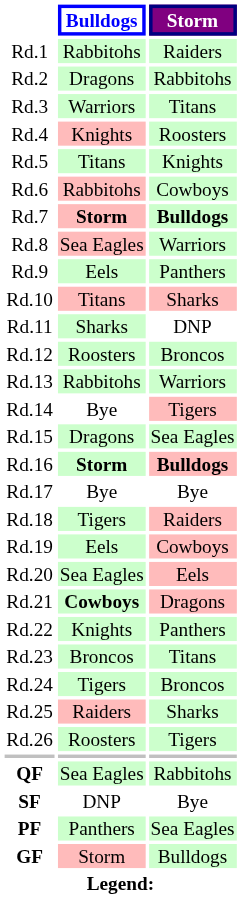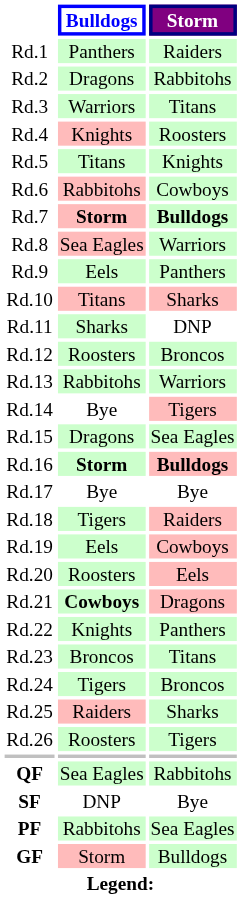 <table style="float:left; font-size:70%; text-align:center; height:30px; padding:10px;">
 <tr>
 <th></th>
 <th style="border: 2px solid blue; background: white; color: blue">Bulldogs</th>
 <th style="border: 2px solid navy; background: purple; color: white">Storm</th>
 </tr>
 <tr>
 <td>Rd.1</td>
-<td style="background:#cfc;">Rabbitohs</td>
+<td style="background:#cfc;">Panthers</td>
 <td style="background:#cfc;">Raiders</td>
 </tr>
 <tr>
 <td>Rd.2</td>
 <td style="background:#cfc;">Dragons</td>
 <td style="background:#cfc;">Rabbitohs</td>
 </tr>
 <tr>
 <td>Rd.3</td>
 <td style="background:#cfc;">Warriors</td>
 <td style="background:#cfc;">Titans</td>
 </tr>
 <tr>
 <td>Rd.4</td>
 <td style="background:#fbb;">Knights</td>
 <td style="background:#cfc;">Roosters</td>
 </tr>
 <tr>
 <td>Rd.5</td>
 <td style="background:#cfc;">Titans</td>
 <td style="background:#cfc;">Knights</td>
 </tr>
 <tr>
 <td>Rd.6</td>
 <td style="background:#fbb;">Rabbitohs</td>
 <td style="background:#cfc;">Cowboys</td>
 </tr>
 <tr>
 <td>Rd.7</td>
 <td style="background:#fbb;"><strong>Storm</strong></td>
 <td style="background:#cfc;"><strong>Bulldogs</strong></td>
 </tr>
 <tr>
 <td>Rd.8</td>
 <td style="background:#fbb;">Sea Eagles</td>
 <td style="background:#cfc;">Warriors</td>
 </tr>
 <tr>
 <td>Rd.9</td>
 <td style="background:#cfc;">Eels</td>
 <td style="background:#cfc;">Panthers</td>
 </tr>
 <tr>
 <td>Rd.10</td>
 <td style="background:#fbb;">Titans</td>
 <td style="background:#fbb;">Sharks</td>
 </tr>
 <tr>
 <td>Rd.11</td>
 <td style="background:#cfc;">Sharks</td>
 <td>DNP</td>
 </tr>
 <tr>
 <td>Rd.12</td>
 <td style="background:#cfc;">Roosters</td>
 <td style="background:#cfc;">Broncos</td>
 </tr>
 <tr>
 <td>Rd.13</td>
 <td style="background:#cfc;">Rabbitohs</td>
 <td style="background:#cfc;">Warriors</td>
 </tr>
 <tr>
 <td>Rd.14</td>
 <td>Bye</td>
 <td style="background:#fbb;">Tigers</td>
 </tr>
 <tr>
 <td>Rd.15</td>
 <td style="background:#cfc;">Dragons</td>
 <td style="background:#cfc;">Sea Eagles</td>
 </tr>
 <tr>
 <td>Rd.16</td>
 <td style="background:#cfc;"><strong>Storm</strong></td>
 <td style="background:#fbb;"><strong>Bulldogs</strong></td>
 </tr>
 <tr>
 <td>Rd.17</td>
 <td>Bye</td>
 <td>Bye</td>
 </tr>
 <tr>
 <td>Rd.18</td>
 <td style="background:#cfc;">Tigers</td>
 <td style="background:#fbb;">Raiders</td>
 </tr>
 <tr>
 <td>Rd.19</td>
 <td style="background:#cfc;">Eels</td>
 <td style="background:#fbb;">Cowboys</td>
 </tr>
 <tr>
 <td>Rd.20</td>
-<td style="background:#cfc;">Sea Eagles</td>
+<td style="background:#cfc;">Roosters</td>
 <td style="background:#fbb;">Eels</td>
 </tr>
 <tr>
 <td>Rd.21</td>
 <td style="background:#cfc;"><strong>Cowboys</strong></td>
 <td style="background:#fbb;">Dragons</td>
 </tr>
 <tr>
 <td>Rd.22</td>
 <td style="background:#cfc;">Knights</td>
 <td style="background:#cfc;">Panthers</td>
 </tr>
 <tr>
 <td>Rd.23</td>
 <td style="background:#cfc;">Broncos</td>
 <td style="background:#cfc;">Titans</td>
 </tr>
 <tr>
 <td>Rd.24</td>
 <td style="background:#cfc;">Tigers</td>
 <td style="background:#cfc;">Broncos</td>
 </tr>
 <tr>
 <td>Rd.25</td>
 <td style="background:#fbb;">Raiders</td>
 <td style="background:#cfc;">Sharks</td>
 </tr>
 <tr>
 <td>Rd.26</td>
 <td style="background:#cfc;">Roosters</td>
 <td style="background:#cfc;">Tigers</td>
 </tr>
 <tr>
 <td style="background: silver"></td>
 <td style="background: silver"></td>
 <td style="background: silver"></td>
 </tr>
 <tr>
 <td><strong>QF</strong></td>
 <td style="background:#cfc;">Sea Eagles</td>
 <td style="background:#cfc;">Rabbitohs</td>
 </tr>
 <tr>
 <td><strong>SF</strong></td>
 <td>DNP</td>
 <td>Bye</td>
 </tr>
 <tr>
 <td><strong>PF</strong></td>
-<td style="background:#cfc;">Panthers</td>
+<td style="background:#cfc;">Rabbitohs</td>
 <td style="background:#cfc;">Sea Eagles</td>
 </tr>
 <tr>
 <td><strong>GF</strong></td>
 <td style="background:#fbb;">Storm</td>
 <td style="background:#cfc;">Bulldogs</td>
 </tr>
 <tr>
 <th colspan="11"><strong>Legend</strong>:  </th>
 </tr>
 </table>
